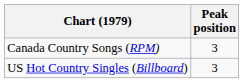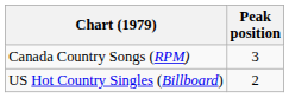 <table class="wikitable sortable">
 <tr>
 <th>Chart (1979)</th>
 <th>Peak<br>position</th>
 </tr>
 <tr>
 <td>Canada Country Songs (<em><a href='#'>RPM</a>)</em></td>
 <td align="center">3</td>
 </tr>
 <tr>
 <td>US <a href='#'>Hot Country Singles</a> (<em><a href='#'>Billboard</a></em>)</td>
-<td align="center">3</td>
+<td align="center">2</td>
 </tr>
 </table>
